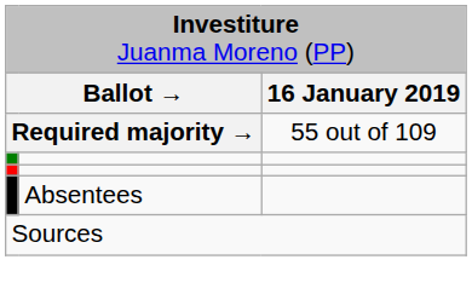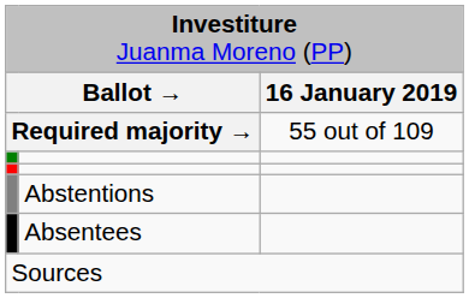 <table class="wikitable" style="text-align:center;">
 <tr>
 <td colspan="3" align="center" bgcolor="#C0C0C0"><strong>Investiture</strong><br><a href='#'>Juanma Moreno</a> (<a href='#'>PP</a>)</td>
 </tr>
 <tr>
 <th colspan="2" width="150px">Ballot →</th>
 <th>16 January 2019</th>
 </tr>
 <tr>
 <th colspan="2">Required majority →</th>
 <td>55 out of 109 </td>
 </tr>
 <tr>
 <th width="1px" style="background:green;"></th>
 <td align="left"></td>
 <td></td>
 </tr>
 <tr>
 <th style="color:inherit;background:red;"></th>
 <td align="left"></td>
 <td></td>
 </tr>
 <tr>
+<th style="color:inherit;background:gray;"></th>
+<td align="left"><span>Abstentions</span></td>
+<td></td>
+</tr>
+<tr>
 <th style="color:inherit;background:black;"></th>
 <td align="left"><span>Absentees</span></td>
 <td></td>
 </tr>
 <tr>
 <td align="left" colspan="3">Sources</td>
 </tr>
 </table>
